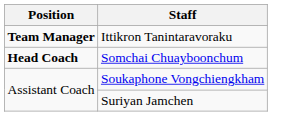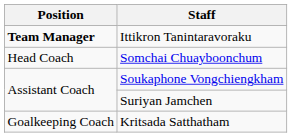 <table class="wikitable">
 <tr>
 <th>Position</th>
 <th>Staff</th>
 </tr>
 <tr>
 <td><strong>Team Manager</strong></td>
 <td> Ittikron Tanintaravoraku</td>
 </tr>
 <tr>
-<td><strong>Head Coach</strong></td>
+<td>Head Coach</td>
 <td> <a href='#'>Somchai Chuayboonchum</a></td>
 </tr>
 <tr>
 <td rowspan="2">Assistant Coach</td>
 <td> <a href='#'>Soukaphone Vongchiengkham</a></td>
 </tr>
 <tr>
 <td> Suriyan Jamchen</td>
 </tr>
+<tr>
+<td>Goalkeeping Coach</td>
+<td> Kritsada Satthatham</td>
+</tr>
 </table>
